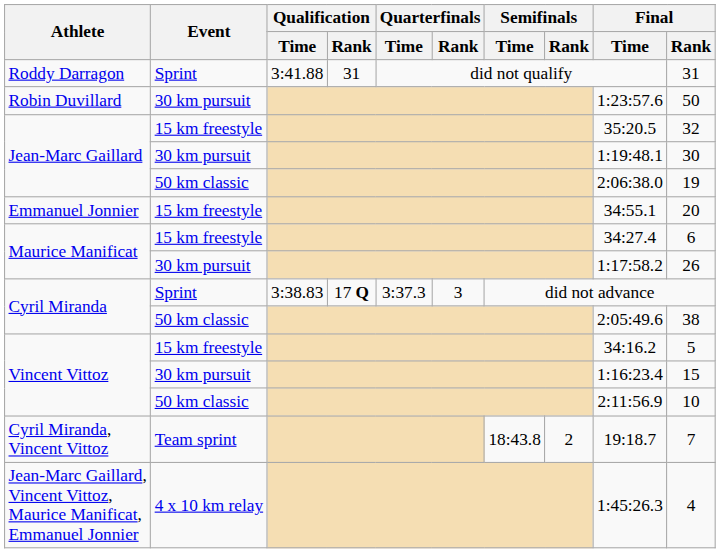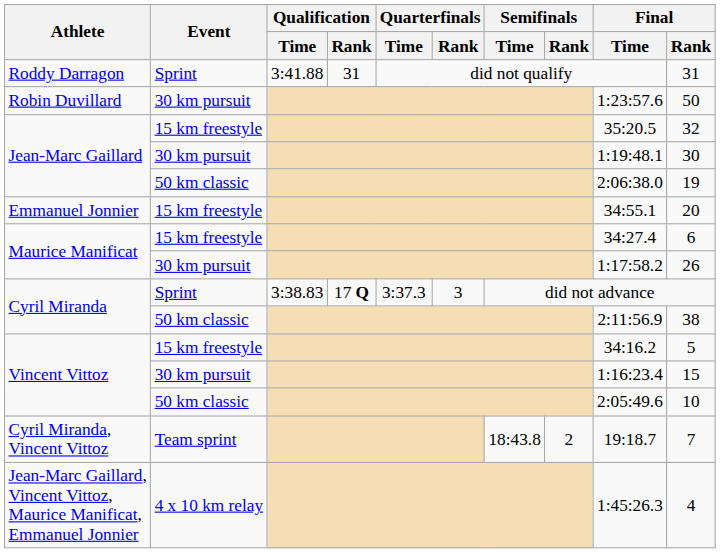 <table class="wikitable">
 <tr>
 <th rowspan="2">Athlete</th>
 <th rowspan="2">Event</th>
 <th colspan="2">Qualification</th>
 <th colspan="2">Quarterfinals</th>
 <th colspan="2">Semifinals</th>
 <th colspan="2">Final</th>
 </tr>
 <tr>
 <th>Time</th>
 <th>Rank</th>
 <th>Time</th>
 <th>Rank</th>
 <th>Time</th>
 <th>Rank</th>
 <th>Time</th>
 <th>Rank</th>
 </tr>
 <tr>
 <td><a href='#'>Roddy Darragon</a></td>
 <td><a href='#'>Sprint</a></td>
 <td align="center">3:41.88</td>
 <td align="center">31</td>
 <td colspan="5" align="center">did not qualify</td>
 <td align="center">31</td>
 </tr>
 <tr>
 <td><a href='#'>Robin Duvillard</a></td>
 <td><a href='#'>30 km pursuit</a></td>
 <td colspan="6" bgcolor="wheat"></td>
 <td align="center">1:23:57.6</td>
 <td align="center">50</td>
 </tr>
 <tr>
 <td rowspan=3><a href='#'>Jean-Marc Gaillard</a></td>
 <td><a href='#'>15 km freestyle</a></td>
 <td colspan="6" bgcolor="wheat"></td>
 <td align="center">35:20.5</td>
 <td align="center">32</td>
 </tr>
 <tr>
 <td><a href='#'>30 km pursuit</a></td>
 <td colspan="6" bgcolor="wheat"></td>
 <td align="center">1:19:48.1</td>
 <td align="center">30</td>
 </tr>
 <tr>
 <td><a href='#'>50 km classic</a></td>
 <td colspan="6" bgcolor="wheat"></td>
 <td align="center">2:06:38.0</td>
 <td align="center">19</td>
 </tr>
 <tr>
 <td><a href='#'>Emmanuel Jonnier</a></td>
 <td><a href='#'>15 km freestyle</a></td>
 <td colspan="6" bgcolor="wheat"></td>
 <td align="center">34:55.1</td>
 <td align="center">20</td>
 </tr>
 <tr>
 <td rowspan=2><a href='#'>Maurice Manificat</a></td>
 <td><a href='#'>15 km freestyle</a></td>
 <td colspan="6" bgcolor="wheat"></td>
 <td align="center">34:27.4</td>
 <td align="center">6</td>
 </tr>
 <tr>
 <td><a href='#'>30 km pursuit</a></td>
 <td colspan="6" bgcolor="wheat"></td>
 <td align="center">1:17:58.2</td>
 <td align="center">26</td>
 </tr>
 <tr>
 <td rowspan=2><a href='#'>Cyril Miranda</a></td>
 <td><a href='#'>Sprint</a></td>
 <td align="center">3:38.83</td>
 <td align="center">17 <strong>Q</strong></td>
 <td align="center">3:37.3</td>
 <td align="center">3</td>
 <td colspan="5" align="center">did not advance</td>
 </tr>
 <tr>
 <td><a href='#'>50 km classic</a></td>
 <td colspan="6" bgcolor="wheat"></td>
-<td align="center">2:05:49.6</td>
+<td align="center">2:11:56.9</td>
 <td align="center">38</td>
 </tr>
 <tr>
 <td rowspan=3><a href='#'>Vincent Vittoz</a></td>
 <td><a href='#'>15 km freestyle</a></td>
 <td colspan="6" bgcolor="wheat"></td>
 <td align="center">34:16.2</td>
 <td align="center">5</td>
 </tr>
 <tr>
 <td><a href='#'>30 km pursuit</a></td>
 <td colspan="6" bgcolor="wheat"></td>
 <td align="center">1:16:23.4</td>
 <td align="center">15</td>
 </tr>
 <tr>
 <td><a href='#'>50 km classic</a></td>
 <td colspan="6" bgcolor="wheat"></td>
-<td align="center">2:11:56.9</td>
+<td align="center">2:05:49.6</td>
 <td align="center">10</td>
 </tr>
 <tr>
 <td><a href='#'>Cyril Miranda</a>, <br><a href='#'>Vincent Vittoz</a></td>
 <td><a href='#'>Team sprint</a></td>
 <td colspan="4" bgcolor="wheat"></td>
 <td align="center">18:43.8</td>
 <td align="center">2</td>
 <td align="center">19:18.7</td>
 <td align="center">7</td>
 </tr>
 <tr>
 <td><a href='#'>Jean-Marc Gaillard</a>, <br><a href='#'>Vincent Vittoz</a>, <br><a href='#'>Maurice Manificat</a>, <br><a href='#'>Emmanuel Jonnier</a></td>
 <td><a href='#'>4 x 10 km relay</a></td>
 <td colspan="6" bgcolor="wheat"></td>
 <td align="center">1:45:26.3</td>
 <td align="center">4</td>
 </tr>
 </table>
